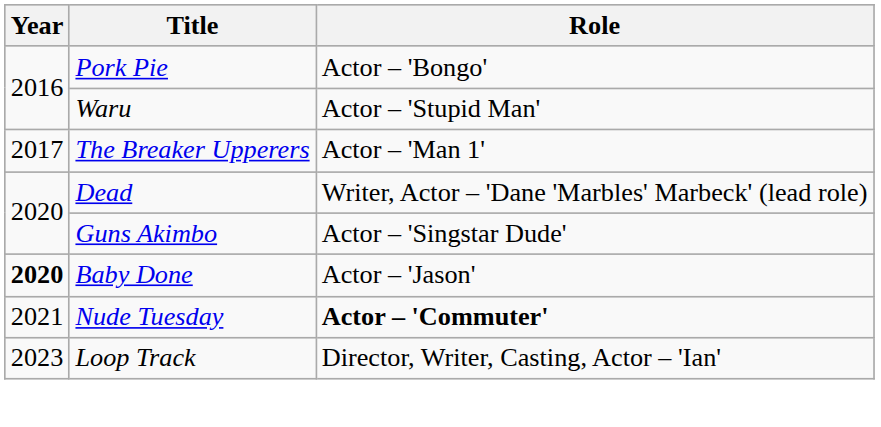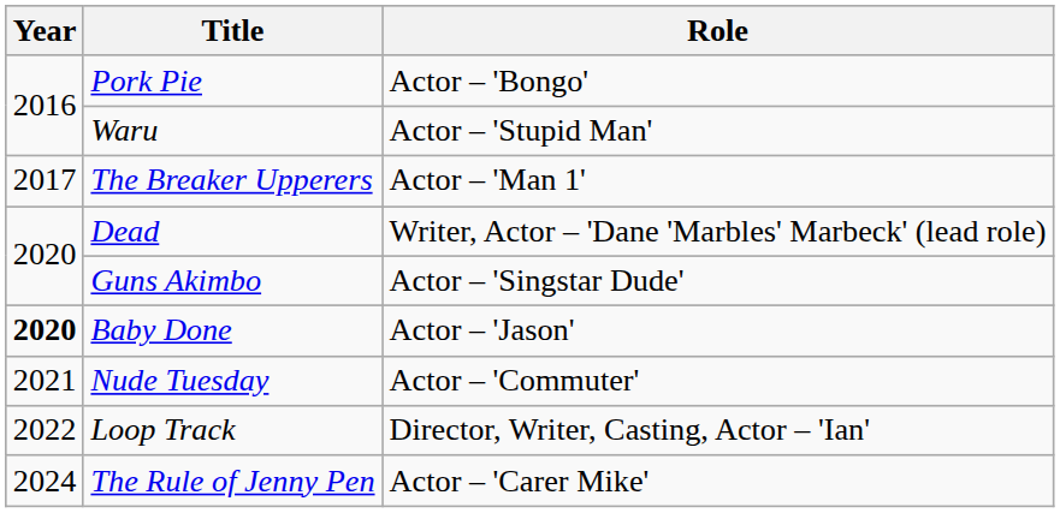 <table class="wikitable">
 <tr>
 <th>Year</th>
 <th>Title</th>
 <th>Role</th>
 </tr>
 <tr>
 <td rowspan="2">2016</td>
 <td><em><a href='#'>Pork Pie</a></em></td>
 <td>Actor – 'Bongo'</td>
 </tr>
 <tr>
 <td><em>Waru</em></td>
 <td>Actor – 'Stupid Man'</td>
 </tr>
 <tr>
 <td>2017</td>
 <td><em><a href='#'>The Breaker Upperers</a></em></td>
 <td>Actor – 'Man 1'</td>
 </tr>
 <tr>
 <td rowspan="2">2020</td>
 <td><em><a href='#'>Dead</a></em></td>
 <td>Writer, Actor – 'Dane 'Marbles' Marbeck' (lead role)</td>
 </tr>
 <tr>
 <td><em><a href='#'>Guns Akimbo</a></em></td>
 <td>Actor – 'Singstar Dude'</td>
 </tr>
 <tr>
 <td><strong>2020</strong></td>
 <td><em><a href='#'>Baby Done</a></em></td>
 <td>Actor – 'Jason'</td>
 </tr>
 <tr>
 <td>2021</td>
 <td><em><a href='#'>Nude Tuesday</a></em></td>
-<td><strong>Actor – 'Commuter'</strong></td>
+<td>Actor – 'Commuter'</td>
 </tr>
 <tr>
-<td>2023</td>
+<td>2022</td>
 <td><em>Loop Track</em></td>
 <td>Director, Writer, Casting, Actor – 'Ian'</td>
 </tr>
+<tr>
+<td>2024</td>
+<td><em><a href='#'>The Rule of Jenny Pen</a></em></td>
+<td>Actor – 'Carer Mike'</td>
+</tr>
 </table>
